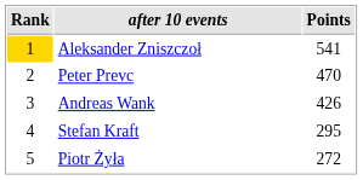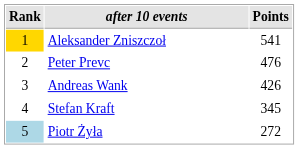 <table cellspacing="1" cellpadding="3" style="border:1px solid #AAAAAA;font-size:86%">
 <tr bgcolor="#E4E4E4">
 <th style="border-bottom:1px solid #AAAAAA" width=10>Rank</th>
 <th style="border-bottom:1px solid #AAAAAA" width=200><em>after 10 events</em></th>
 <th style="border-bottom:1px solid #AAAAAA" width=20>Points</th>
 </tr>
 <tr>
 <td align=center style="background: gold;">1</td>
 <td> <a href='#'>Aleksander Zniszczoł</a></td>
 <td align=center>541</td>
 </tr>
 <tr>
 <td align=center>2</td>
 <td> <a href='#'>Peter Prevc</a></td>
-<td align=center>470</td>
+<td align=center>476</td>
 </tr>
 <tr>
 <td align=center>3</td>
 <td> <a href='#'>Andreas Wank</a></td>
 <td align=center>426</td>
 </tr>
 <tr>
 <td align=center>4</td>
 <td> <a href='#'>Stefan Kraft</a></td>
-<td align=center>295</td>
+<td align=center>345</td>
 </tr>
 <tr>
-<td align=center>5</td>
+<td align=center style="background: lightblue;">5</td>
 <td> <a href='#'>Piotr Żyła</a></td>
 <td align=center>272</td>
 </tr>
 </table>
